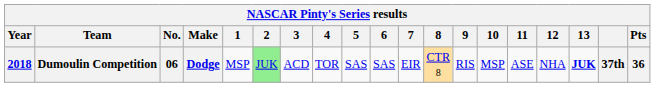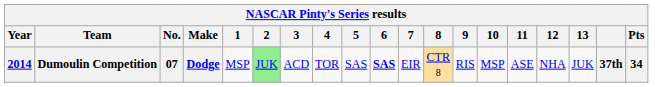 <table class="wikitable" style="text-align:center; font-size:75%">
 <tr>
 <th colspan=45><a href='#'>NASCAR Pinty's Series</a> results</th>
 </tr>
 <tr>
 <th>Year</th>
 <th>Team</th>
 <th>No.</th>
 <th>Make</th>
 <th>1</th>
 <th>2</th>
 <th>3</th>
 <th>4</th>
 <th>5</th>
 <th>6</th>
 <th>7</th>
 <th>8</th>
 <th>9</th>
 <th>10</th>
 <th>11</th>
 <th>12</th>
 <th>13</th>
 <th></th>
 <th>Pts</th>
 </tr>
 <tr>
-<th><a href='#'>2018</a></th>
+<th><a href='#'>2014</a></th>
 <th>Dumoulin Competition</th>
-<th>06</th>
+<th>07</th>
 <th><a href='#'>Dodge</a></th>
 <td><a href='#'>MSP</a></td>
 <td style="background: lightgreen;"><a href='#'>JUK</a></td>
 <td><a href='#'>ACD</a></td>
 <td><a href='#'>TOR</a></td>
 <td><a href='#'>SAS</a></td>
-<td><a href='#'>SAS</a></td>
+<td><strong><a href='#'>SAS</a></strong></td>
 <td><a href='#'>EIR</a></td>
 <td style="background:#FFDF9F;"><a href='#'>CTR</a><br><small>8</small></td>
 <td><a href='#'>RIS</a></td>
 <td><a href='#'>MSP</a></td>
 <td><a href='#'>ASE</a></td>
 <td><a href='#'>NHA</a></td>
-<td><strong><a href='#'>JUK</a></strong></td>
+<td><a href='#'>JUK</a></td>
 <th>37th</th>
-<th>36</th>
+<th>34</th>
 </tr>
 </table>
